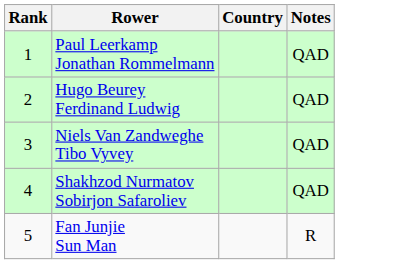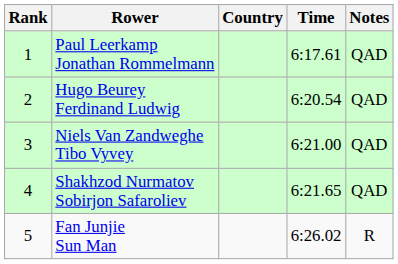 <table class="wikitable" style="text-align:center">
 <tr>
 <th>Rank</th>
 <th>Rower</th>
 <th>Country</th>
+<th>Time</th>
 <th>Notes</th>
 </tr>
 <tr bgcolor=ccffcc>
 <td>1</td>
 <td align="left"><a href='#'>Paul Leerkamp</a><br><a href='#'>Jonathan Rommelmann</a></td>
 <td align="left"></td>
+<td>6:17.61</td>
 <td>QAD</td>
 </tr>
 <tr bgcolor=ccffcc>
 <td>2</td>
 <td align="left"><a href='#'>Hugo Beurey</a><br><a href='#'>Ferdinand Ludwig</a></td>
 <td align="left"></td>
+<td>6:20.54</td>
 <td>QAD</td>
 </tr>
 <tr bgcolor=ccffcc>
 <td>3</td>
 <td align="left"><a href='#'>Niels Van Zandweghe</a><br><a href='#'>Tibo Vyvey</a></td>
 <td align="left"></td>
+<td>6:21.00</td>
 <td>QAD</td>
 </tr>
 <tr bgcolor=ccffcc>
 <td>4</td>
 <td align="left"><a href='#'>Shakhzod Nurmatov</a><br><a href='#'>Sobirjon Safaroliev</a></td>
 <td align="left"></td>
+<td>6:21.65</td>
 <td>QAD</td>
 </tr>
 <tr>
 <td>5</td>
 <td align="left"><a href='#'>Fan Junjie</a><br><a href='#'>Sun Man</a></td>
 <td align="left"></td>
+<td>6:26.02</td>
 <td>R</td>
 </tr>
 </table>
